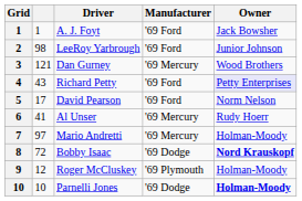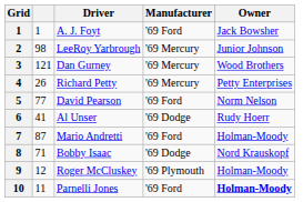 <table class="wikitable">
 <tr>
 <th>Grid</th>
 <th></th>
 <th>Driver</th>
 <th>Manufacturer</th>
 <th>Owner</th>
 </tr>
 <tr>
 <th>1</th>
 <td>1</td>
 <td><a href='#'>A. J. Foyt</a></td>
 <td>'69 Ford</td>
 <td><a href='#'>Jack Bowsher</a></td>
 </tr>
 <tr>
 <th>2</th>
 <td>98</td>
 <td><a href='#'>LeeRoy Yarbrough</a></td>
-<td>'69 Ford</td>
+<td>'69 Mercury</td>
 <td><a href='#'>Junior Johnson</a></td>
 </tr>
 <tr>
 <th>3</th>
 <td>121</td>
 <td><a href='#'>Dan Gurney</a></td>
 <td>'69 Mercury</td>
 <td><a href='#'>Wood Brothers</a></td>
 </tr>
 <tr>
 <th>4</th>
-<td>43</td>
+<td>26</td>
 <td><a href='#'>Richard Petty</a></td>
-<td>'69 Ford</td>
-<td style="background: lavender;"><a href='#'>Petty Enterprises</a></td>
+<td>'69 Mercury</td>
+<td><a href='#'>Petty Enterprises</a></td>
 </tr>
 <tr>
 <th>5</th>
-<td>17</td>
+<td>77</td>
 <td><a href='#'>David Pearson</a></td>
 <td>'69 Ford</td>
 <td><a href='#'>Norm Nelson</a></td>
 </tr>
 <tr>
 <th>6</th>
 <td>41</td>
 <td><a href='#'>Al Unser</a></td>
-<td>'69 Mercury</td>
+<td>'69 Dodge</td>
 <td><a href='#'>Rudy Hoerr</a></td>
 </tr>
 <tr>
 <th>7</th>
-<td>97</td>
+<td>87</td>
 <td><a href='#'>Mario Andretti</a></td>
-<td>'69 Mercury</td>
+<td>'69 Ford</td>
 <td><a href='#'>Holman-Moody</a></td>
 </tr>
 <tr>
 <th>8</th>
-<td>72</td>
+<td>71</td>
 <td><a href='#'>Bobby Isaac</a></td>
 <td>'69 Dodge</td>
-<td><strong><a href='#'>Nord Krauskopf</a></strong></td>
+<td><a href='#'>Nord Krauskopf</a></td>
 </tr>
 <tr>
 <th>9</th>
 <td>12</td>
 <td><a href='#'>Roger McCluskey</a></td>
 <td>'69 Plymouth</td>
 <td><a href='#'>Holman-Moody</a></td>
 </tr>
 <tr>
 <th>10</th>
-<td>10</td>
+<td>11</td>
 <td><a href='#'>Parnelli Jones</a></td>
-<td>'69 Dodge</td>
+<td>'69 Ford</td>
 <td><strong><a href='#'>Holman-Moody</a></strong></td>
 </tr>
 </table>
